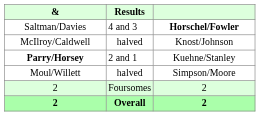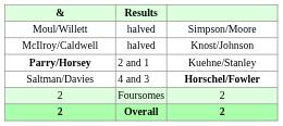 <table border="1" cellpadding="3" style="border-collapse:collapse; text-align:center;">
 <tr style="background:#ddffdd;">
 <th width=160> & </th>
 <th>Results</th>
 <th width=160></th>
 </tr>
 <tr>
-<td>Saltman/Davies</td>
-<td align=left> 4 and 3</td>
-<td><strong>Horschel/Fowler</strong></td>
+<td>Moul/Willett</td>
+<td>halved</td>
+<td>Simpson/Moore</td>
 </tr>
 <tr>
 <td>McIlroy/Caldwell</td>
 <td>halved</td>
 <td>Knost/Johnson</td>
 </tr>
 <tr>
 <td><strong>Parry/Horsey</strong></td>
 <td align=left> 2 and 1</td>
 <td>Kuehne/Stanley</td>
 </tr>
 <tr>
-<td>Moul/Willett</td>
-<td>halved</td>
-<td>Simpson/Moore</td>
+<td>Saltman/Davies</td>
+<td align=left> 4 and 3</td>
+<td><strong>Horschel/Fowler</strong></td>
 </tr>
 <tr style="background:#ddffdd;">
 <td>2</td>
 <td>Foursomes</td>
 <td>2</td>
 </tr>
 <tr style="background:#aaffaa;">
 <th>2</th>
 <th>Overall</th>
 <th>2</th>
 </tr>
 </table>
